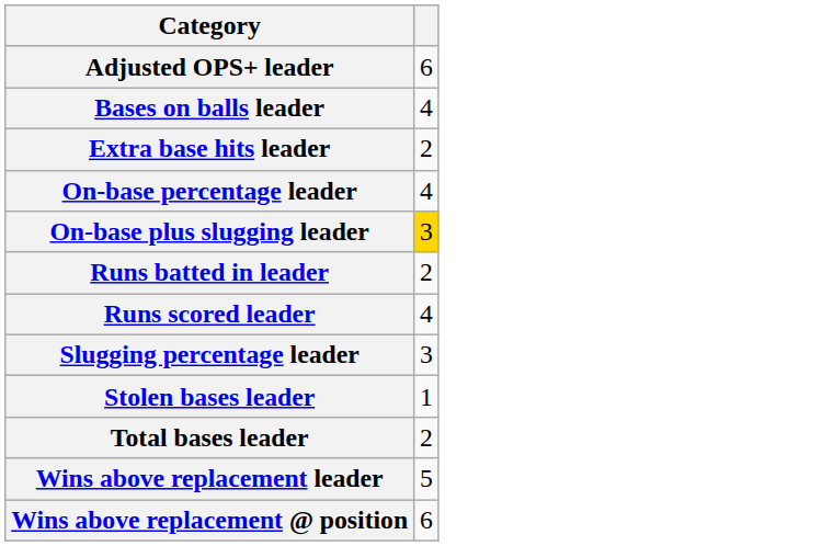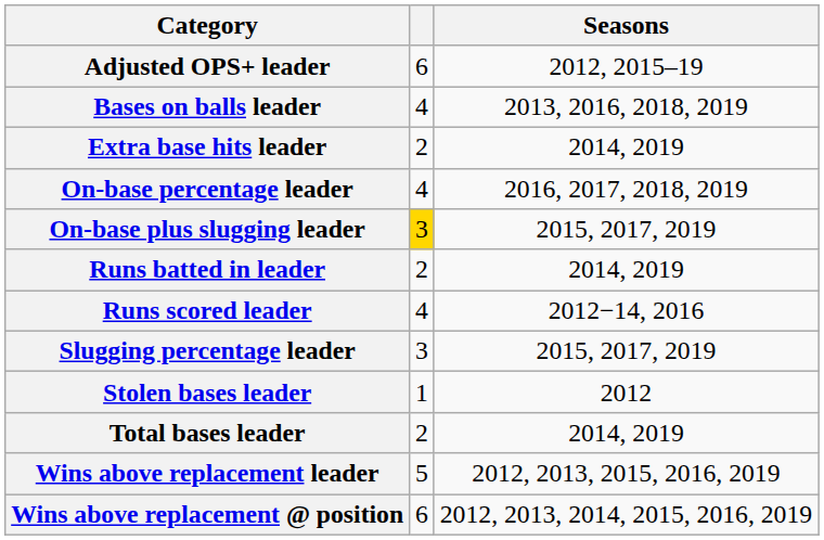 <table class="wikitable plainrowheaders">
 <tr>
 <th scope="col">Category</th>
 <th scope="col"></th>
+<th scope="col">Seasons</th>
 </tr>
 <tr>
 <th scope="row">Adjusted OPS+ leader</th>
 <td style="text-align:center;">6</td>
+<td style="text-align:center;">2012, 2015–19</td>
 </tr>
 <tr>
 <th scope="row"><a href='#'>Bases on balls</a> leader</th>
 <td style="text-align:center;">4</td>
+<td style="text-align:center;">2013, 2016, 2018, 2019</td>
 </tr>
 <tr>
 <th scope="row"><a href='#'>Extra base hits</a> leader</th>
 <td style="text-align:center;">2</td>
+<td style="text-align:center;">2014, 2019</td>
 </tr>
 <tr>
 <th scope="row"><a href='#'>On-base percentage</a> leader</th>
 <td style="text-align:center;">4</td>
+<td style="text-align:center;">2016, 2017, 2018, 2019</td>
 </tr>
 <tr>
 <th scope="row"><a href='#'>On-base plus slugging</a> leader</th>
 <td style="background: gold; text-align:center;">3</td>
+<td style="text-align:center;">2015, 2017, 2019</td>
 </tr>
 <tr>
 <th scope="row"><a href='#'>Runs batted in leader</a></th>
 <td style="text-align:center;">2</td>
+<td style="text-align:center;">2014, 2019</td>
 </tr>
 <tr>
 <th scope="row"><a href='#'>Runs scored leader</a></th>
 <td style="text-align:center;">4</td>
+<td style="text-align:center;">2012−14, 2016</td>
 </tr>
 <tr>
 <th scope="row"><a href='#'>Slugging percentage</a> leader</th>
 <td style="text-align:center;">3</td>
+<td style="text-align:center;">2015, 2017, 2019</td>
 </tr>
 <tr>
 <th scope="row"><a href='#'>Stolen bases leader</a></th>
 <td style="text-align:center;">1</td>
+<td style="text-align:center;">2012</td>
 </tr>
 <tr>
 <th scope="row">Total bases leader</th>
 <td style="text-align:center;">2</td>
+<td style="text-align:center;">2014, 2019</td>
 </tr>
 <tr>
 <th scope="row"><a href='#'>Wins above replacement</a> leader</th>
 <td style="text-align:center;">5</td>
+<td style="text-align:center;">2012, 2013, 2015, 2016, 2019</td>
 </tr>
 <tr>
 <th scope="row"><a href='#'>Wins above replacement</a> @ position</th>
 <td style="text-align:center;">6</td>
+<td style="text-align:center;">2012, 2013, 2014, 2015, 2016, 2019</td>
 </tr>
 </table>
